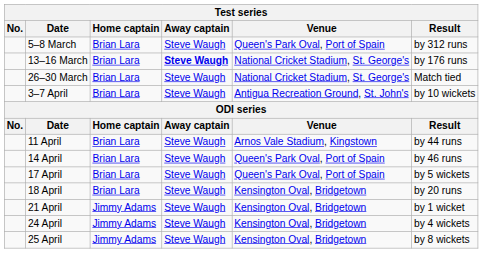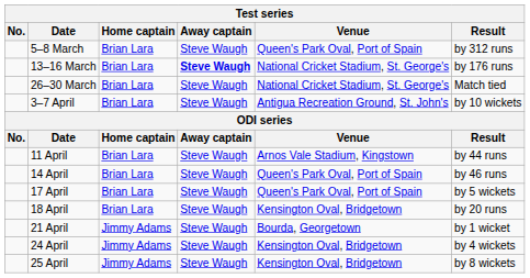 <table class="wikitable">
 <tr>
 <th colspan="9">Test series</th>
 </tr>
 <tr>
 <th>No.</th>
 <th>Date</th>
 <th>Home captain</th>
 <th>Away captain</th>
 <th>Venue</th>
 <th>Result</th>
 </tr>
 <tr>
 <td></td>
 <td>5–8 March</td>
 <td><a href='#'>Brian Lara</a></td>
 <td><a href='#'>Steve Waugh</a></td>
 <td><a href='#'>Queen's Park Oval</a>, <a href='#'>Port of Spain</a></td>
 <td> by 312 runs</td>
 </tr>
 <tr>
 <td></td>
 <td>13–16 March</td>
 <td><a href='#'>Brian Lara</a></td>
 <td><strong><a href='#'>Steve Waugh</a></strong></td>
 <td><a href='#'>National Cricket Stadium</a>, <a href='#'>St. George's</a></td>
 <td> by 176 runs</td>
 </tr>
 <tr>
 <td></td>
 <td>26–30 March</td>
 <td><a href='#'>Brian Lara</a></td>
 <td><a href='#'>Steve Waugh</a></td>
 <td><a href='#'>National Cricket Stadium</a>, <a href='#'>St. George's</a></td>
 <td>Match tied</td>
 </tr>
 <tr>
 <td></td>
 <td>3–7 April</td>
 <td><a href='#'>Brian Lara</a></td>
 <td><a href='#'>Steve Waugh</a></td>
 <td><a href='#'>Antigua Recreation Ground</a>, <a href='#'>St. John's</a></td>
 <td> by 10 wickets</td>
 </tr>
 <tr>
 <th colspan="9">ODI series</th>
 </tr>
 <tr>
 <th>No.</th>
 <th>Date</th>
 <th>Home captain</th>
 <th>Away captain</th>
 <th>Venue</th>
 <th>Result</th>
 </tr>
 <tr>
 <td></td>
 <td>11 April</td>
 <td><a href='#'>Brian Lara</a></td>
 <td><a href='#'>Steve Waugh</a></td>
 <td><a href='#'>Arnos Vale Stadium</a>, <a href='#'>Kingstown</a></td>
 <td> by 44 runs</td>
 </tr>
 <tr>
 <td></td>
 <td>14 April</td>
 <td><a href='#'>Brian Lara</a></td>
 <td><a href='#'>Steve Waugh</a></td>
 <td><a href='#'>Queen's Park Oval</a>, <a href='#'>Port of Spain</a></td>
 <td> by 46 runs</td>
 </tr>
 <tr>
 <td></td>
 <td>17 April</td>
 <td><a href='#'>Brian Lara</a></td>
 <td><a href='#'>Steve Waugh</a></td>
 <td><a href='#'>Queen's Park Oval</a>, <a href='#'>Port of Spain</a></td>
 <td> by 5 wickets</td>
 </tr>
 <tr>
 <td></td>
 <td>18 April</td>
 <td><a href='#'>Brian Lara</a></td>
 <td><a href='#'>Steve Waugh</a></td>
 <td><a href='#'>Kensington Oval</a>, <a href='#'>Bridgetown</a></td>
 <td> by 20 runs</td>
 </tr>
 <tr>
 <td></td>
 <td>21 April</td>
 <td><a href='#'>Jimmy Adams</a></td>
 <td><a href='#'>Steve Waugh</a></td>
-<td><a href='#'>Kensington Oval</a>, <a href='#'>Bridgetown</a></td>
+<td><a href='#'>Bourda</a>, <a href='#'>Georgetown</a></td>
 <td> by 1 wicket</td>
 </tr>
 <tr>
 <td></td>
 <td>24 April</td>
 <td><a href='#'>Jimmy Adams</a></td>
 <td><a href='#'>Steve Waugh</a></td>
 <td><a href='#'>Kensington Oval</a>, <a href='#'>Bridgetown</a></td>
 <td> by 4 wickets</td>
 </tr>
 <tr>
 <td></td>
 <td>25 April</td>
 <td><a href='#'>Jimmy Adams</a></td>
 <td><a href='#'>Steve Waugh</a></td>
 <td><a href='#'>Kensington Oval</a>, <a href='#'>Bridgetown</a></td>
 <td> by 8 wickets</td>
 </tr>
 </table>
